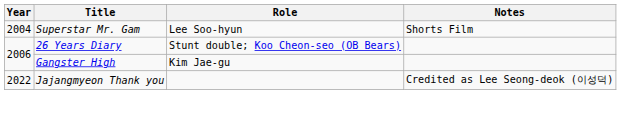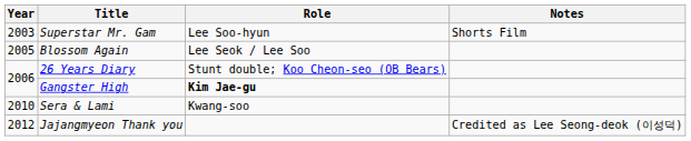 <table class="wikitable">
 <tr>
 <th>Year</th>
 <th>Title</th>
 <th>Role</th>
 <th>Notes</th>
 </tr>
 <tr>
-<td>2004</td>
+<td>2003</td>
 <td><em>Superstar Mr. Gam</em></td>
 <td>Lee Soo-hyun</td>
 <td>Shorts Film</td>
+</tr>
+<tr>
+<td>2005</td>
+<td><em>Blossom Again</em></td>
+<td>Lee Seok / Lee Soo</td>
+<td></td>
 </tr>
 <tr>
 <td rowspan="2">2006</td>
 <td><em><a href='#'>26 Years Diary</a></em></td>
 <td>Stunt double; <a href='#'>Koo Cheon-seo (OB Bears)</a></td>
 <td></td>
 </tr>
 <tr>
 <td><em><a href='#'>Gangster High</a></em></td>
-<td>Kim Jae-gu</td>
+<td><strong>Kim Jae-gu</strong></td>
 <td></td>
 </tr>
 <tr>
-<td>2022</td>
+<td>2010</td>
+<td><em>Sera & Lami</em></td>
+<td>Kwang-soo</td>
+<td></td>
+</tr>
+<tr>
+<td>2012</td>
 <td><em>Jajangmyeon Thank you</em></td>
 <td></td>
 <td>Credited as Lee Seong-deok (이성덕)</td>
 </tr>
 </table>
